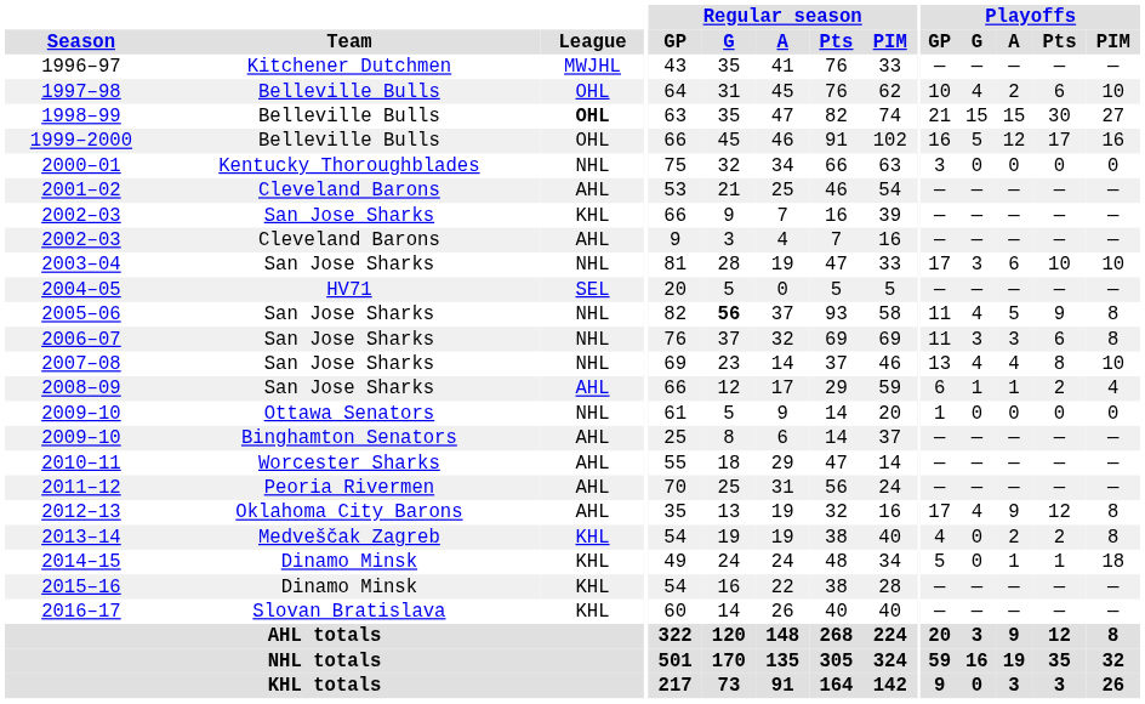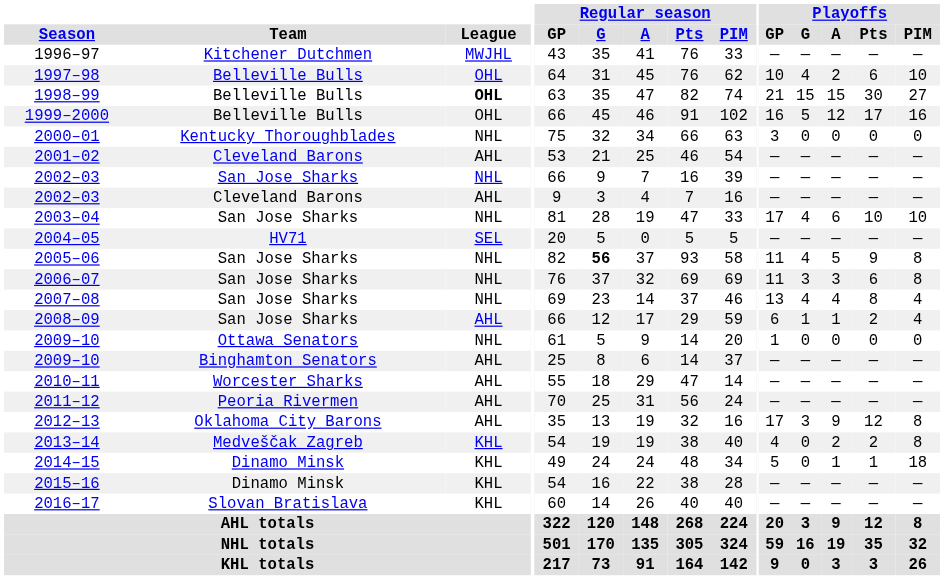 <table border="0" cellpadding="1" cellspacing="0" style="text-align:center; width:60em">
 <tr bgcolor="#e0e0e0">
 <th colspan="3" bgcolor="#ffffff"></th>
 <th rowspan="99" bgcolor="#ffffff"></th>
 <th colspan="5"><a href='#'>Regular season</a></th>
 <th rowspan="99" bgcolor="#ffffff"></th>
 <th colspan="5"><a href='#'>Playoffs</a></th>
 </tr>
 <tr bgcolor="#e0e0e0">
 <th><a href='#'>Season</a></th>
 <th>Team</th>
 <th>League</th>
 <th>GP</th>
 <th><a href='#'>G</a></th>
 <th><a href='#'>A</a></th>
 <th><a href='#'>Pts</a></th>
 <th><a href='#'>PIM</a></th>
 <th>GP</th>
 <th>G</th>
 <th>A</th>
 <th>Pts</th>
 <th>PIM</th>
 </tr>
 <tr>
 <td>1996–97</td>
 <td><a href='#'>Kitchener Dutchmen</a></td>
 <td><a href='#'>MWJHL</a></td>
 <td>43</td>
 <td>35</td>
 <td>41</td>
 <td>76</td>
 <td>33</td>
 <td>—</td>
 <td>—</td>
 <td>—</td>
 <td>—</td>
 <td>—</td>
 </tr>
 <tr bgcolor="#f0f0f0">
 <td><a href='#'>1997–98</a></td>
 <td><a href='#'>Belleville Bulls</a></td>
 <td><a href='#'>OHL</a></td>
 <td>64</td>
 <td>31</td>
 <td>45</td>
 <td>76</td>
 <td>62</td>
 <td>10</td>
 <td>4</td>
 <td>2</td>
 <td>6</td>
 <td>10</td>
 </tr>
 <tr>
 <td><a href='#'>1998–99</a></td>
 <td>Belleville Bulls</td>
 <td><strong>OHL</strong></td>
 <td>63</td>
 <td>35</td>
 <td>47</td>
 <td>82</td>
 <td>74</td>
 <td>21</td>
 <td>15</td>
 <td>15</td>
 <td>30</td>
 <td>27</td>
 </tr>
 <tr bgcolor="#f0f0f0">
 <td><a href='#'>1999–2000</a></td>
 <td>Belleville Bulls</td>
 <td>OHL</td>
 <td>66</td>
 <td>45</td>
 <td>46</td>
 <td>91</td>
 <td>102</td>
 <td>16</td>
 <td>5</td>
 <td>12</td>
 <td>17</td>
 <td>16</td>
 </tr>
 <tr>
 <td><a href='#'>2000–01</a></td>
 <td><a href='#'>Kentucky Thoroughblades</a></td>
 <td>NHL</td>
 <td>75</td>
 <td>32</td>
 <td>34</td>
 <td>66</td>
 <td>63</td>
 <td>3</td>
 <td>0</td>
 <td>0</td>
 <td>0</td>
 <td>0</td>
 </tr>
 <tr bgcolor="#f0f0f0">
 <td><a href='#'>2001–02</a></td>
 <td><a href='#'>Cleveland Barons</a></td>
 <td>AHL</td>
 <td>53</td>
 <td>21</td>
 <td>25</td>
 <td>46</td>
 <td>54</td>
 <td>—</td>
 <td>—</td>
 <td>—</td>
 <td>—</td>
 <td>—</td>
 </tr>
 <tr>
 <td><a href='#'>2002–03</a></td>
 <td><a href='#'>San Jose Sharks</a></td>
-<td>KHL</td>
+<td><a href='#'>NHL</a></td>
 <td>66</td>
 <td>9</td>
 <td>7</td>
 <td>16</td>
 <td>39</td>
 <td>—</td>
 <td>—</td>
 <td>—</td>
 <td>—</td>
 <td>—</td>
 </tr>
 <tr bgcolor="#f0f0f0">
 <td><a href='#'>2002–03</a></td>
 <td>Cleveland Barons</td>
 <td>AHL</td>
 <td>9</td>
 <td>3</td>
 <td>4</td>
 <td>7</td>
 <td>16</td>
 <td>—</td>
 <td>—</td>
 <td>—</td>
 <td>—</td>
 <td>—</td>
 </tr>
 <tr>
 <td><a href='#'>2003–04</a></td>
 <td>San Jose Sharks</td>
 <td>NHL</td>
 <td>81</td>
 <td>28</td>
 <td>19</td>
 <td>47</td>
 <td>33</td>
 <td>17</td>
-<td>3</td>
+<td>4</td>
 <td>6</td>
 <td>10</td>
 <td>10</td>
 </tr>
 <tr bgcolor="#f0f0f0">
 <td><a href='#'>2004–05</a></td>
 <td><a href='#'>HV71</a></td>
 <td><a href='#'>SEL</a></td>
 <td>20</td>
 <td>5</td>
 <td>0</td>
 <td>5</td>
 <td>5</td>
 <td>—</td>
 <td>—</td>
 <td>—</td>
 <td>—</td>
 <td>—</td>
 </tr>
 <tr>
 <td><a href='#'>2005–06</a></td>
 <td>San Jose Sharks</td>
 <td>NHL</td>
 <td>82</td>
 <td><strong>56</strong></td>
 <td>37</td>
 <td>93</td>
 <td>58</td>
 <td>11</td>
 <td>4</td>
 <td>5</td>
 <td>9</td>
 <td>8</td>
 </tr>
 <tr bgcolor="#f0f0f0">
 <td><a href='#'>2006–07</a></td>
 <td>San Jose Sharks</td>
 <td>NHL</td>
 <td>76</td>
 <td>37</td>
 <td>32</td>
 <td>69</td>
 <td>69</td>
 <td>11</td>
 <td>3</td>
 <td>3</td>
 <td>6</td>
 <td>8</td>
 </tr>
 <tr>
 <td><a href='#'>2007–08</a></td>
 <td>San Jose Sharks</td>
 <td>NHL</td>
 <td>69</td>
 <td>23</td>
 <td>14</td>
 <td>37</td>
 <td>46</td>
 <td>13</td>
 <td>4</td>
 <td>4</td>
 <td>8</td>
-<td>10</td>
+<td>4</td>
 </tr>
 <tr bgcolor="#f0f0f0">
 <td><a href='#'>2008–09</a></td>
 <td>San Jose Sharks</td>
 <td><a href='#'>AHL</a></td>
 <td>66</td>
 <td>12</td>
 <td>17</td>
 <td>29</td>
 <td>59</td>
 <td>6</td>
 <td>1</td>
 <td>1</td>
 <td>2</td>
 <td>4</td>
 </tr>
 <tr>
 <td><a href='#'>2009–10</a></td>
 <td><a href='#'>Ottawa Senators</a></td>
 <td>NHL</td>
 <td>61</td>
 <td>5</td>
 <td>9</td>
 <td>14</td>
 <td>20</td>
 <td>1</td>
 <td>0</td>
 <td>0</td>
 <td>0</td>
 <td>0</td>
 </tr>
 <tr bgcolor="#f0f0f0">
 <td><a href='#'>2009–10</a></td>
 <td><a href='#'>Binghamton Senators</a></td>
 <td>AHL</td>
 <td>25</td>
 <td>8</td>
 <td>6</td>
 <td>14</td>
 <td>37</td>
 <td>—</td>
 <td>—</td>
 <td>—</td>
 <td>—</td>
 <td>—</td>
 </tr>
 <tr>
 <td><a href='#'>2010–11</a></td>
 <td><a href='#'>Worcester Sharks</a></td>
 <td>AHL</td>
 <td>55</td>
 <td>18</td>
 <td>29</td>
 <td>47</td>
 <td>14</td>
 <td>—</td>
 <td>—</td>
 <td>—</td>
 <td>—</td>
 <td>—</td>
 </tr>
 <tr bgcolor="#f0f0f0">
 <td><a href='#'>2011–12</a></td>
 <td><a href='#'>Peoria Rivermen</a></td>
 <td>AHL</td>
 <td>70</td>
 <td>25</td>
 <td>31</td>
 <td>56</td>
 <td>24</td>
 <td>—</td>
 <td>—</td>
 <td>—</td>
 <td>—</td>
 <td>—</td>
 </tr>
 <tr>
 <td><a href='#'>2012–13</a></td>
 <td><a href='#'>Oklahoma City Barons</a></td>
 <td>AHL</td>
 <td>35</td>
 <td>13</td>
 <td>19</td>
 <td>32</td>
 <td>16</td>
 <td>17</td>
-<td>4</td>
+<td>3</td>
 <td>9</td>
 <td>12</td>
 <td>8</td>
 </tr>
 <tr bgcolor="#f0f0f0">
 <td><a href='#'>2013–14</a></td>
 <td><a href='#'>Medveščak Zagreb</a></td>
 <td><a href='#'>KHL</a></td>
 <td>54</td>
 <td>19</td>
 <td>19</td>
 <td>38</td>
 <td>40</td>
 <td>4</td>
 <td>0</td>
 <td>2</td>
 <td>2</td>
 <td>8</td>
 </tr>
 <tr>
 <td><a href='#'>2014–15</a></td>
 <td><a href='#'>Dinamo Minsk</a></td>
 <td>KHL</td>
 <td>49</td>
 <td>24</td>
 <td>24</td>
 <td>48</td>
 <td>34</td>
 <td>5</td>
 <td>0</td>
 <td>1</td>
 <td>1</td>
 <td>18</td>
 </tr>
 <tr bgcolor="#f0f0f0">
 <td><a href='#'>2015–16</a></td>
 <td>Dinamo Minsk</td>
 <td>KHL</td>
 <td>54</td>
 <td>16</td>
 <td>22</td>
 <td>38</td>
 <td>28</td>
 <td>—</td>
 <td>—</td>
 <td>—</td>
 <td>—</td>
 <td>—</td>
 </tr>
 <tr>
 <td><a href='#'>2016–17</a></td>
 <td><a href='#'>Slovan Bratislava</a></td>
 <td>KHL</td>
 <td>60</td>
 <td>14</td>
 <td>26</td>
 <td>40</td>
 <td>40</td>
 <td>—</td>
 <td>—</td>
 <td>—</td>
 <td>—</td>
 <td>—</td>
 </tr>
 <tr style="background:#e0e0e0;">
 <th colspan="3">AHL totals</th>
 <th>322</th>
 <th>120</th>
 <th>148</th>
 <th>268</th>
 <th>224</th>
 <th>20</th>
 <th>3</th>
 <th>9</th>
 <th>12</th>
 <th>8</th>
 </tr>
 <tr style="background:#e0e0e0;">
 <th colspan="3">NHL totals</th>
 <th>501</th>
 <th>170</th>
 <th>135</th>
 <th>305</th>
 <th>324</th>
 <th>59</th>
 <th>16</th>
 <th>19</th>
 <th>35</th>
 <th>32</th>
 </tr>
 <tr style="background:#e0e0e0;">
 <th colspan="3">KHL totals</th>
 <th>217</th>
 <th>73</th>
 <th>91</th>
 <th>164</th>
 <th>142</th>
 <th>9</th>
 <th>0</th>
 <th>3</th>
 <th>3</th>
 <th>26</th>
 </tr>
 </table>
